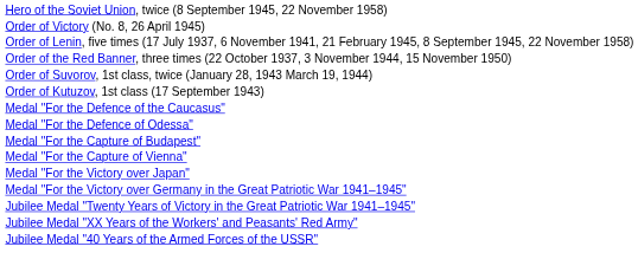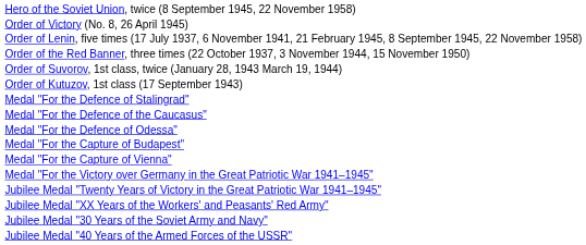 <table>
 <tr>
 <td> </td>
 <td><a href='#'>Hero of the Soviet Union</a>, twice (8 September 1945, 22 November 1958)</td>
 </tr>
 <tr>
 <td></td>
 <td><a href='#'>Order of Victory</a> (No. 8, 26 April 1945)</td>
 </tr>
 <tr>
 <td></td>
 <td><a href='#'>Order of Lenin</a>, five times (17 July 1937, 6 November 1941, 21 February 1945, 8 September 1945, 22 November 1958)</td>
 </tr>
 <tr>
 <td></td>
 <td><a href='#'>Order of the Red Banner</a>, three times (22 October 1937, 3 November 1944, 15 November 1950)</td>
 </tr>
 <tr>
 <td></td>
 <td><a href='#'>Order of Suvorov</a>, 1st class, twice (January 28, 1943 March 19, 1944)</td>
 </tr>
 <tr>
 <td></td>
 <td><a href='#'>Order of Kutuzov</a>, 1st class (17 September 1943)</td>
 </tr>
 <tr>
 <td></td>
+<td><a href='#'>Medal "For the Defence of Stalingrad"</a></td>
+</tr>
+<tr>
+<td></td>
 <td><a href='#'>Medal "For the Defence of the Caucasus"</a></td>
 </tr>
 <tr>
 <td></td>
 <td><a href='#'>Medal "For the Defence of Odessa"</a></td>
 </tr>
 <tr>
 <td></td>
 <td><a href='#'>Medal "For the Capture of Budapest"</a></td>
 </tr>
 <tr>
 <td></td>
 <td><a href='#'>Medal "For the Capture of Vienna"</a></td>
 </tr>
 <tr>
 <td></td>
-<td><a href='#'>Medal "For the Victory over Japan"</a></td>
-</tr>
-<tr>
-<td></td>
 <td><a href='#'>Medal "For the Victory over Germany in the Great Patriotic War 1941–1945"</a></td>
 </tr>
 <tr>
 <td></td>
 <td><a href='#'>Jubilee Medal "Twenty Years of Victory in the Great Patriotic War 1941–1945"</a></td>
 </tr>
 <tr>
 <td></td>
 <td><a href='#'>Jubilee Medal "XX Years of the Workers' and Peasants' Red Army"</a></td>
 </tr>
 <tr>
 <td></td>
+<td><a href='#'>Jubilee Medal "30 Years of the Soviet Army and Navy"</a></td>
+</tr>
+<tr>
+<td></td>
 <td><a href='#'>Jubilee Medal "40 Years of the Armed Forces of the USSR"</a></td>
 </tr>
 <tr>
 </tr>
 </table>
